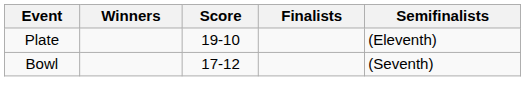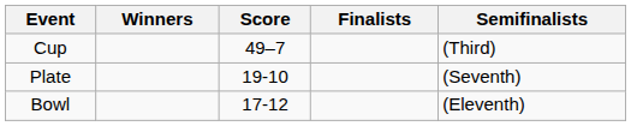 <table class="wikitable" width=550 style="text-align: center">
 <tr>
 <th>Event</th>
 <th>Winners</th>
 <th>Score</th>
 <th>Finalists</th>
 <th>Semifinalists</th>
 </tr>
 <tr>
+<td>Cup</td>
+<td align=left></td>
+<td>49–7</td>
+<td align=left></td>
+<td align=left> (Third)<br></td>
+</tr>
+<tr>
 <td>Plate</td>
 <td align=left></td>
 <td>19-10</td>
 <td align=left></td>
-<td align=left> (Eleventh)<br></td>
+<td align=left> (Seventh) <br></td>
 </tr>
 <tr>
 <td>Bowl</td>
 <td align=left></td>
 <td>17-12</td>
 <td align=left></td>
-<td align=left> (Seventh) <br></td>
+<td align=left> (Eleventh)<br></td>
 </tr>
 </table>
